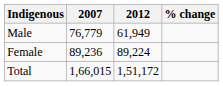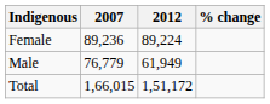 <table class="wikitable">
 <tr>
 <th>Indigenous</th>
 <th>2007</th>
 <th>2012</th>
 <th>% change</th>
 </tr>
 <tr>
+<td>Female</td>
+<td>89,236</td>
+<td>89,224</td>
+<td></td>
+</tr>
+<tr>
 <td>Male</td>
 <td>76,779</td>
 <td>61,949</td>
-<td></td>
-</tr>
-<tr>
-<td>Female</td>
-<td>89,236</td>
-<td>89,224</td>
 <td></td>
 </tr>
 <tr>
 <td>Total</td>
 <td>1,66,015</td>
 <td>1,51,172</td>
 <td></td>
 </tr>
 </table>
